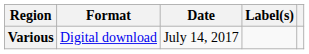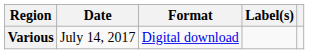 <table class="wikitable plainrowheaders">
 <tr>
 <th>Region</th>
+<th>Date</th>
 <th>Format</th>
-<th>Date</th>
 <th>Label(s)</th>
 <th></th>
 </tr>
 <tr>
 <th scope="row">Various</th>
+<td>July 14, 2017</td>
 <td><a href='#'>Digital download</a></td>
-<td>July 14, 2017</td>
 <td></td>
 <td style="text-align:center;"></td>
 </tr>
 </table>
